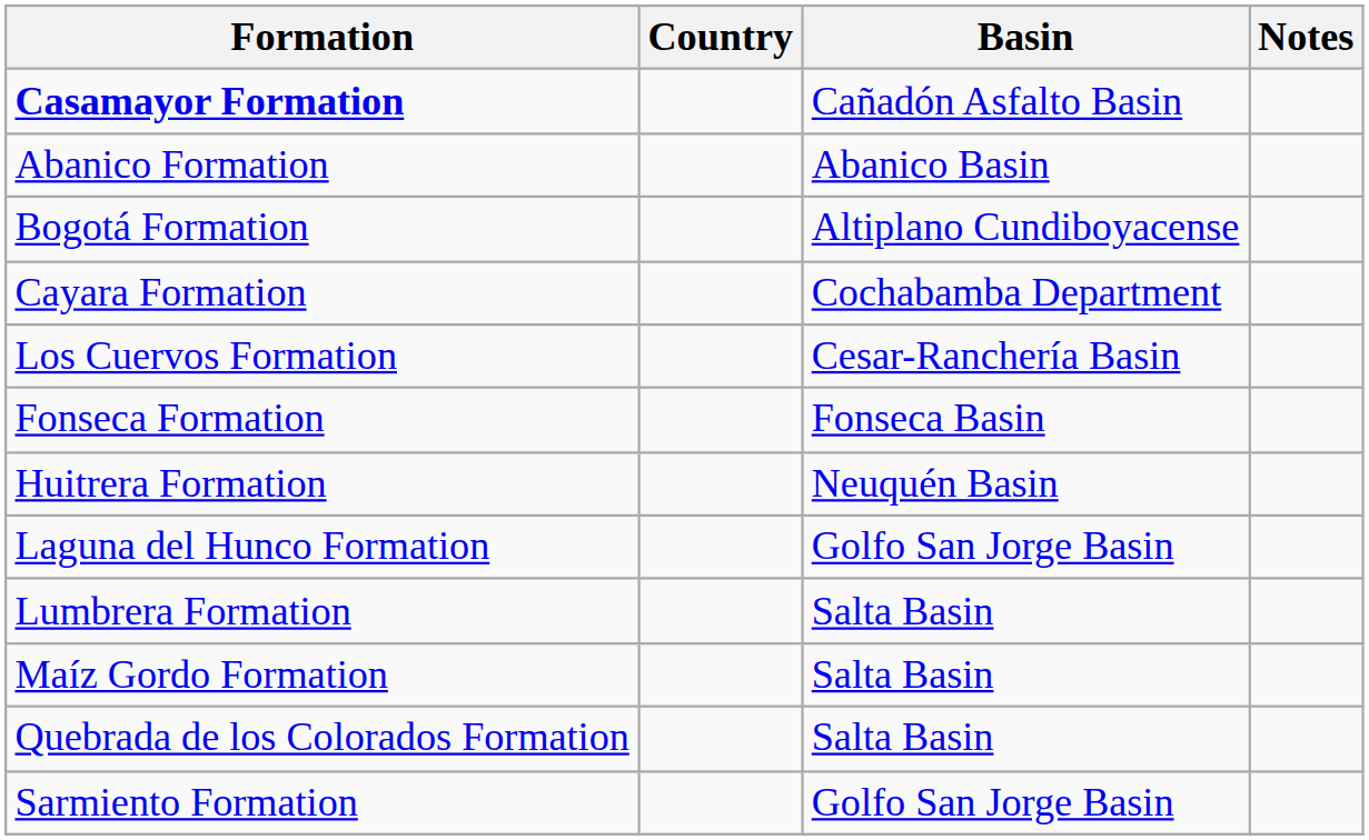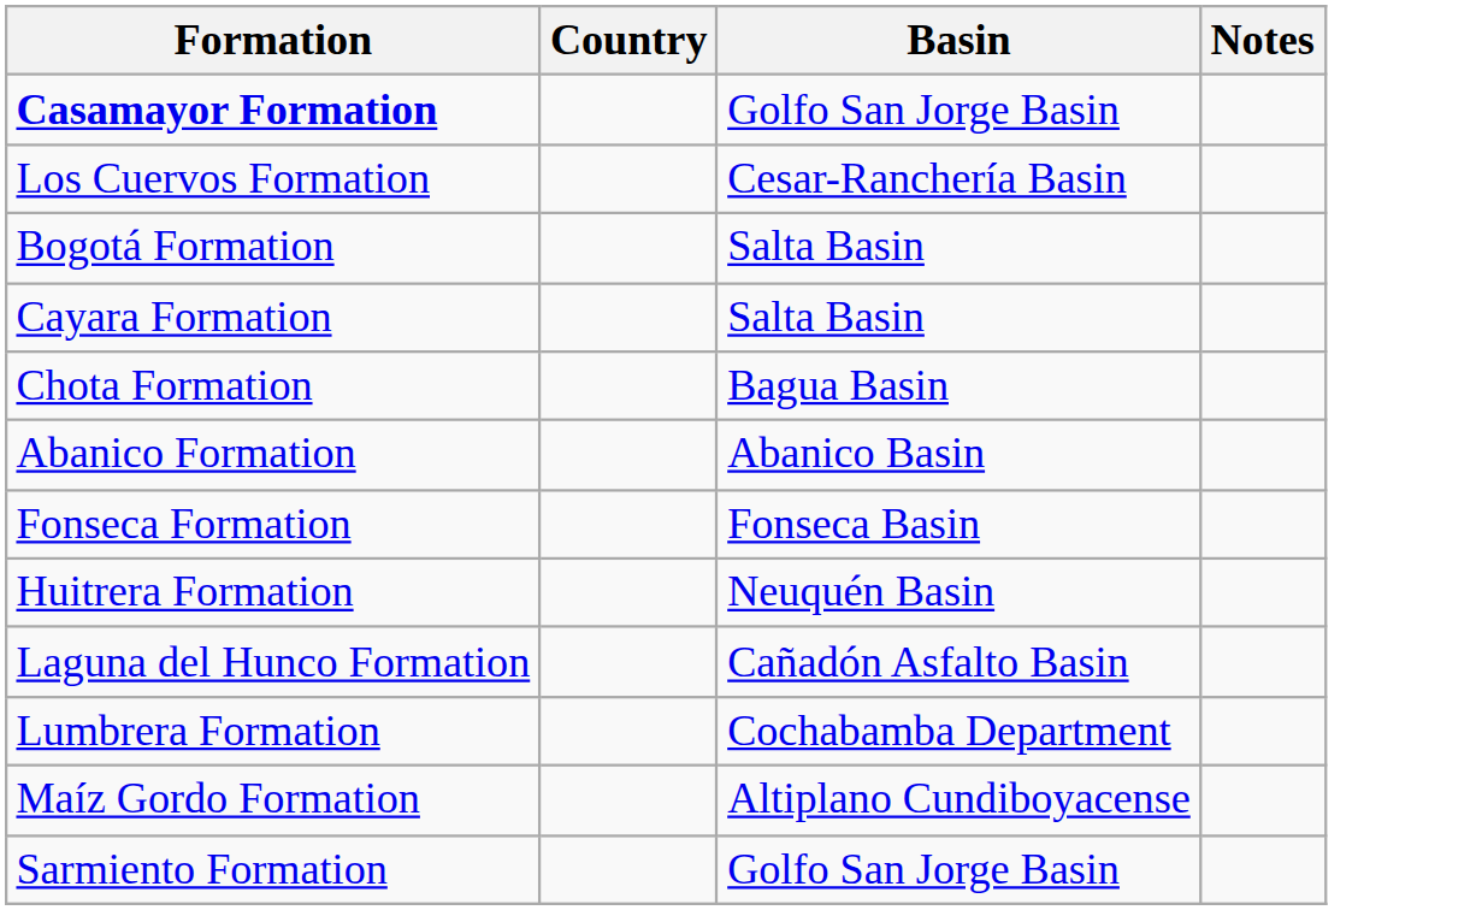 <table class="wikitable sortable">
 <tr>
 <th>Formation<br></th>
 <th>Country</th>
 <th>Basin</th>
 <th class=unsortable>Notes</th>
 </tr>
 <tr>
 <td><strong><a href='#'>Casamayor Formation</a></strong></td>
 <td></td>
-<td><a href='#'>Cañadón Asfalto Basin</a></td>
+<td><a href='#'>Golfo San Jorge Basin</a></td>
+<td></td>
+</tr>
+<tr>
+<td><a href='#'>Los Cuervos Formation</a></td>
+<td></td>
+<td><a href='#'>Cesar-Ranchería Basin</a></td>
+<td></td>
+</tr>
+<tr>
+<td><a href='#'>Bogotá Formation</a></td>
+<td></td>
+<td><a href='#'>Salta Basin</a></td>
+<td></td>
+</tr>
+<tr>
+<td><a href='#'>Cayara Formation</a></td>
+<td></td>
+<td><a href='#'>Salta Basin</a></td>
+<td></td>
+</tr>
+<tr>
+<td><a href='#'>Chota Formation</a></td>
+<td></td>
+<td><a href='#'>Bagua Basin</a></td>
 <td></td>
 </tr>
 <tr>
 <td><a href='#'>Abanico Formation</a></td>
 <td></td>
 <td><a href='#'>Abanico Basin</a></td>
-<td></td>
-</tr>
-<tr>
-<td><a href='#'>Bogotá Formation</a></td>
-<td></td>
-<td><a href='#'>Altiplano Cundiboyacense</a></td>
-<td></td>
-</tr>
-<tr>
-<td><a href='#'>Cayara Formation</a></td>
-<td></td>
-<td><a href='#'>Cochabamba Department</a></td>
-<td></td>
-</tr>
-<tr>
-<td><a href='#'>Los Cuervos Formation</a></td>
-<td></td>
-<td><a href='#'>Cesar-Ranchería Basin</a></td>
 <td></td>
 </tr>
 <tr>
 <td><a href='#'>Fonseca Formation</a></td>
 <td></td>
 <td><a href='#'>Fonseca Basin</a></td>
 <td></td>
 </tr>
 <tr>
 <td><a href='#'>Huitrera Formation</a></td>
 <td></td>
 <td><a href='#'>Neuquén Basin</a></td>
 <td></td>
 </tr>
 <tr>
 <td><a href='#'>Laguna del Hunco Formation</a></td>
 <td></td>
-<td><a href='#'>Golfo San Jorge Basin</a></td>
+<td><a href='#'>Cañadón Asfalto Basin</a></td>
 <td></td>
 </tr>
 <tr>
 <td><a href='#'>Lumbrera Formation</a></td>
 <td></td>
-<td><a href='#'>Salta Basin</a></td>
+<td><a href='#'>Cochabamba Department</a></td>
 <td></td>
 </tr>
 <tr>
 <td><a href='#'>Maíz Gordo Formation</a></td>
 <td></td>
-<td><a href='#'>Salta Basin</a></td>
-<td></td>
-</tr>
-<tr>
-<td><a href='#'>Quebrada de los Colorados Formation</a></td>
-<td></td>
-<td><a href='#'>Salta Basin</a></td>
+<td><a href='#'>Altiplano Cundiboyacense</a></td>
 <td></td>
 </tr>
 <tr>
 <td><a href='#'>Sarmiento Formation</a></td>
 <td></td>
 <td><a href='#'>Golfo San Jorge Basin</a></td>
 <td></td>
 </tr>
 <tr>
 </tr>
 </table>
